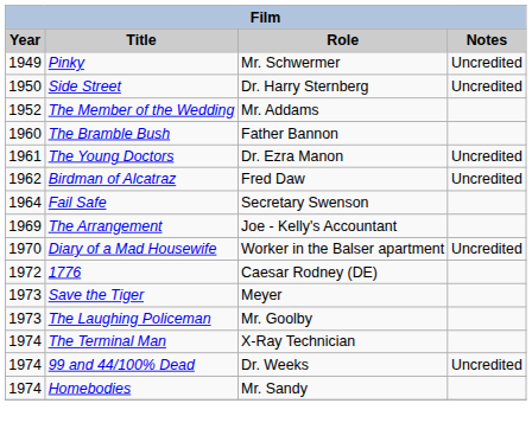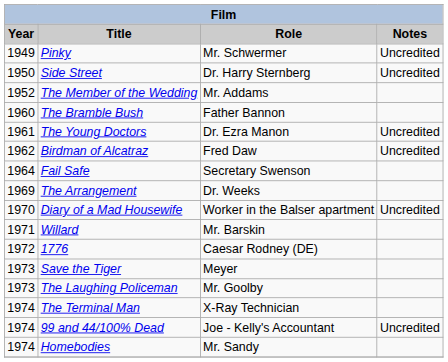 <table class="wikitable sortable" style="font-size:90%;" ;>
 <tr>
 <th colspan=4 style="background:#B0C4DE;">Film</th>
 </tr>
 <tr style="text-align:center;">
 <th style="background:#ccc;">Year</th>
 <th style="background:#ccc;">Title</th>
 <th style="background:#ccc;">Role</th>
 <th style="background:#ccc;">Notes</th>
 </tr>
 <tr>
 <td>1949</td>
 <td><em><a href='#'>Pinky</a></em></td>
 <td>Mr. Schwermer</td>
 <td>Uncredited</td>
 </tr>
 <tr>
 <td>1950</td>
 <td><em><a href='#'>Side Street</a></em></td>
 <td>Dr. Harry Sternberg</td>
 <td>Uncredited</td>
 </tr>
 <tr>
 <td>1952</td>
 <td><em><a href='#'>The Member of the Wedding</a></em></td>
 <td>Mr. Addams</td>
 <td></td>
 </tr>
 <tr>
 <td>1960</td>
 <td><em><a href='#'>The Bramble Bush</a></em></td>
 <td>Father Bannon</td>
 <td></td>
 </tr>
 <tr>
 <td>1961</td>
 <td><em><a href='#'>The Young Doctors</a></em></td>
 <td>Dr. Ezra Manon</td>
 <td>Uncredited</td>
 </tr>
 <tr>
 <td>1962</td>
 <td><em><a href='#'>Birdman of Alcatraz</a></em></td>
 <td>Fred Daw</td>
 <td>Uncredited</td>
 </tr>
 <tr>
 <td>1964</td>
 <td><em><a href='#'>Fail Safe</a></em></td>
 <td>Secretary Swenson</td>
 <td></td>
 </tr>
 <tr>
 <td>1969</td>
 <td><em><a href='#'>The Arrangement</a></em></td>
-<td>Joe - Kelly's Accountant</td>
+<td>Dr. Weeks</td>
 <td></td>
 </tr>
 <tr>
 <td>1970</td>
 <td><em><a href='#'>Diary of a Mad Housewife</a></em></td>
 <td>Worker in the Balser apartment</td>
 <td>Uncredited</td>
+</tr>
+<tr>
+<td>1971</td>
+<td><em><a href='#'>Willard</a></em></td>
+<td>Mr. Barskin</td>
+<td></td>
 </tr>
 <tr>
 <td>1972</td>
 <td><em><a href='#'>1776</a></em></td>
 <td>Caesar Rodney (DE)</td>
 <td></td>
 </tr>
 <tr>
 <td>1973</td>
 <td><em><a href='#'>Save the Tiger</a></em></td>
 <td>Meyer</td>
 <td></td>
 </tr>
 <tr>
 <td>1973</td>
 <td><em><a href='#'>The Laughing Policeman</a></em></td>
 <td>Mr. Goolby</td>
 <td></td>
 </tr>
 <tr>
 <td>1974</td>
 <td><em><a href='#'>The Terminal Man</a></em></td>
 <td>X-Ray Technician</td>
 <td></td>
 </tr>
 <tr>
 <td>1974</td>
 <td><em><a href='#'>99 and 44/100% Dead</a></em></td>
-<td>Dr. Weeks</td>
+<td>Joe - Kelly's Accountant</td>
 <td>Uncredited</td>
 </tr>
 <tr>
 <td>1974</td>
 <td><em><a href='#'>Homebodies</a></em></td>
 <td>Mr. Sandy</td>
 <td></td>
 </tr>
 <tr>
 </tr>
 </table>
